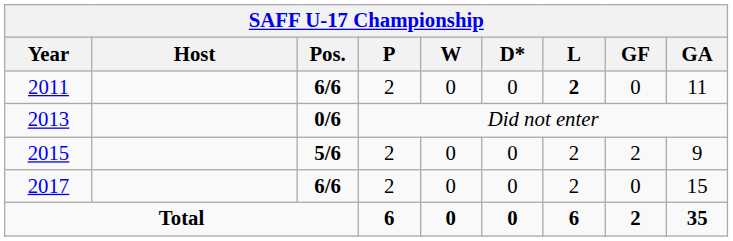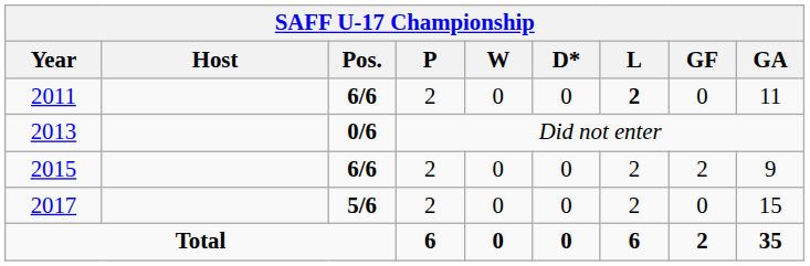 <table class="wikitable" style="text-align:center">
 <tr>
 <th colspan=9><a href='#'>SAFF U-17 Championship</a></th>
 </tr>
 <tr>
 <th width=60px>Year</th>
 <th width=150px>Host</th>
 <th width=40px>Pos.</th>
 <th width=40px>P</th>
 <th width=40px>W</th>
 <th width=40px>D*</th>
 <th width=40px>L</th>
 <th width=40px>GF</th>
 <th width=40px>GA</th>
 </tr>
 <tr>
 <td><a href='#'>2011</a></td>
 <td align=left></td>
 <td><strong>6/6</strong></td>
 <td>2</td>
 <td>0</td>
 <td>0</td>
 <td><strong>2</strong></td>
 <td>0</td>
 <td>11</td>
 </tr>
 <tr>
 <td><a href='#'>2013</a></td>
 <td align=left></td>
 <td><strong>0/6</strong></td>
 <td colspan=6 rowspan=1><em>Did not enter</em></td>
 </tr>
 <tr>
 <td><a href='#'>2015</a></td>
 <td align=left></td>
-<td><strong>5/6</strong></td>
+<td><strong>6/6</strong></td>
 <td>2</td>
 <td>0</td>
 <td>0</td>
 <td>2</td>
 <td>2</td>
 <td>9</td>
 </tr>
 <tr>
 <td><a href='#'>2017</a></td>
 <td align=left></td>
-<td><strong>6/6</strong></td>
+<td><strong>5/6</strong></td>
 <td>2</td>
 <td>0</td>
 <td>0</td>
 <td>2</td>
 <td>0</td>
 <td>15</td>
 </tr>
 <tr>
 <td colspan=3><strong>Total</strong></td>
 <td><strong>6</strong></td>
 <td><strong>0</strong></td>
 <td><strong>0</strong></td>
 <td><strong>6</strong></td>
 <td><strong>2</strong></td>
 <td><strong>35</strong></td>
 </tr>
 </table>
